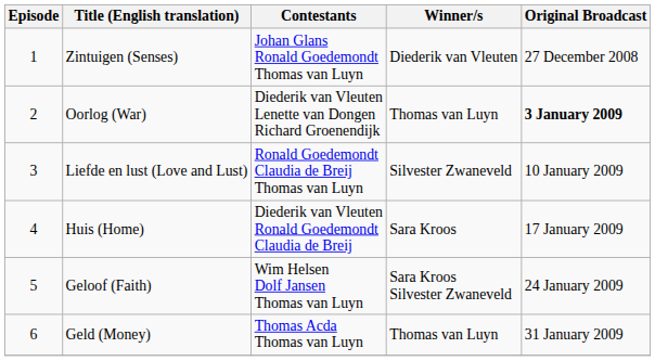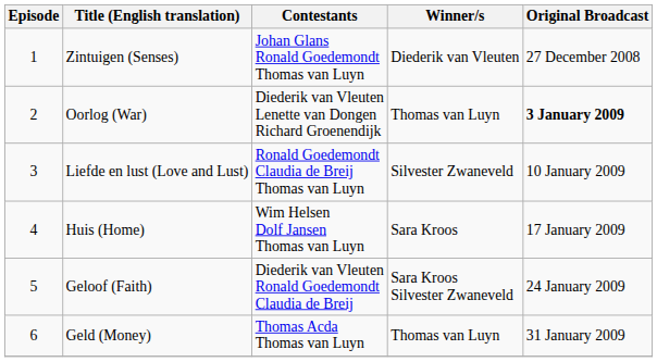 <table class="wikitable">
 <tr>
 <th style="text-align: center;">Episode</th>
 <th>Title (English translation)</th>
 <th>Contestants</th>
 <th>Winner/s</th>
 <th>Original Broadcast</th>
 </tr>
 <tr>
 <td style="text-align: center;">1</td>
 <td>Zintuigen (Senses)</td>
 <td><a href='#'>Johan Glans</a><br><a href='#'>Ronald Goedemondt</a> <br> Thomas van Luyn</td>
 <td>Diederik van Vleuten</td>
 <td>27 December 2008</td>
 </tr>
 <tr>
 <td style="text-align: center;">2</td>
 <td>Oorlog (War)</td>
 <td>Diederik van Vleuten<br>Lenette van Dongen<br>Richard Groenendijk</td>
 <td>Thomas van Luyn</td>
 <td><strong>3 January 2009</strong></td>
 </tr>
 <tr>
 <td style="text-align: center;">3</td>
 <td>Liefde en lust (Love and Lust)</td>
 <td><a href='#'>Ronald Goedemondt</a> <br> <a href='#'>Claudia de Breij</a><br> Thomas van Luyn</td>
 <td>Silvester Zwaneveld</td>
 <td>10 January 2009</td>
 </tr>
 <tr>
 <td style="text-align: center;">4</td>
 <td>Huis (Home)</td>
-<td>Diederik van Vleuten<br><a href='#'>Ronald Goedemondt</a><br><a href='#'>Claudia de Breij</a></td>
+<td>Wim Helsen<br><a href='#'>Dolf Jansen</a><br> Thomas van Luyn</td>
 <td>Sara Kroos</td>
 <td>17 January 2009</td>
 </tr>
 <tr>
 <td style="text-align: center;">5</td>
 <td>Geloof (Faith)</td>
-<td>Wim Helsen<br><a href='#'>Dolf Jansen</a><br> Thomas van Luyn</td>
+<td>Diederik van Vleuten<br><a href='#'>Ronald Goedemondt</a><br><a href='#'>Claudia de Breij</a></td>
 <td>Sara Kroos<br>Silvester Zwaneveld</td>
 <td>24 January 2009</td>
 </tr>
 <tr>
 <td style="text-align: center;">6</td>
 <td>Geld (Money)</td>
 <td><a href='#'>Thomas Acda</a><br> Thomas van Luyn</td>
 <td>Thomas van Luyn</td>
 <td>31 January 2009</td>
 </tr>
 <tr>
 </tr>
 </table>
